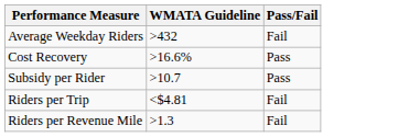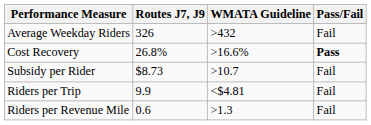 <table class="wikitable">
 <tr>
 <th>Performance Measure</th>
+<th>Routes J7, J9</th>
 <th>WMATA Guideline</th>
 <th>Pass/Fail</th>
 </tr>
 <tr>
 <td>Average Weekday Riders</td>
+<td>326</td>
 <td>>432</td>
 <td>Fail</td>
 </tr>
 <tr>
 <td>Cost Recovery</td>
+<td>26.8%</td>
 <td>>16.6%</td>
-<td>Pass</td>
+<td><strong>Pass</strong></td>
 </tr>
 <tr>
 <td>Subsidy per Rider</td>
+<td>$8.73</td>
 <td>>10.7</td>
-<td>Pass</td>
+<td>Fail</td>
 </tr>
 <tr>
 <td>Riders per Trip</td>
+<td>9.9</td>
 <td><$4.81</td>
 <td>Fail</td>
 </tr>
 <tr>
 <td>Riders per Revenue Mile</td>
+<td>0.6</td>
 <td>>1.3</td>
 <td>Fail</td>
 </tr>
 </table>
